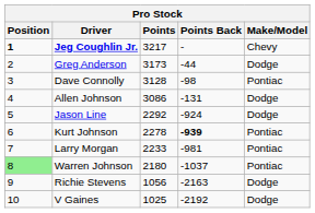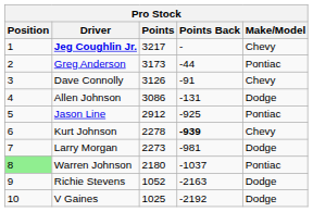 <table class="wikitable" style="font-size:90%;">
 <tr>
 <th colspan="5">Pro Stock</th>
 </tr>
 <tr>
 <th>Position</th>
 <th>Driver</th>
 <th>Points</th>
 <th>Points Back</th>
 <th>Make/Model</th>
 </tr>
 <tr>
-<td><strong>1</strong></td>
+<td>1</td>
 <td><strong><a href='#'>Jeg Coughlin Jr.</a></strong></td>
 <td>3217</td>
 <td>-</td>
 <td>Chevy</td>
 </tr>
 <tr>
 <td>2</td>
 <td><a href='#'>Greg Anderson</a></td>
 <td>3173</td>
 <td>-44</td>
-<td>Dodge</td>
+<td>Pontiac</td>
 </tr>
 <tr>
 <td>3</td>
 <td>Dave Connolly</td>
-<td>3128</td>
-<td>-98</td>
-<td>Pontiac</td>
+<td>3126</td>
+<td>-91</td>
+<td>Chevy</td>
 </tr>
 <tr>
 <td>4</td>
 <td>Allen Johnson</td>
 <td>3086</td>
 <td>-131</td>
 <td>Dodge</td>
 </tr>
 <tr>
 <td>5</td>
 <td><a href='#'>Jason Line</a></td>
-<td>2292</td>
-<td>-924</td>
-<td>Dodge</td>
+<td>2912</td>
+<td>-925</td>
+<td>Pontiac</td>
 </tr>
 <tr>
 <td>6</td>
 <td>Kurt Johnson</td>
 <td>2278</td>
 <td><strong>-939</strong></td>
-<td>Pontiac</td>
+<td>Chevy</td>
 </tr>
 <tr>
 <td>7</td>
 <td>Larry Morgan</td>
-<td>2233</td>
+<td>2273</td>
 <td>-981</td>
-<td>Pontiac</td>
+<td>Dodge</td>
 </tr>
 <tr>
 <td style="background: lightgreen;">8</td>
 <td>Warren Johnson</td>
 <td>2180</td>
 <td>-1037</td>
 <td>Pontiac</td>
 </tr>
 <tr>
 <td>9</td>
 <td>Richie Stevens</td>
-<td>1056</td>
+<td>1052</td>
 <td>-2163</td>
 <td>Dodge</td>
 </tr>
 <tr>
 <td>10</td>
 <td>V Gaines</td>
 <td>1025</td>
 <td>-2192</td>
 <td>Dodge</td>
 </tr>
 </table>
